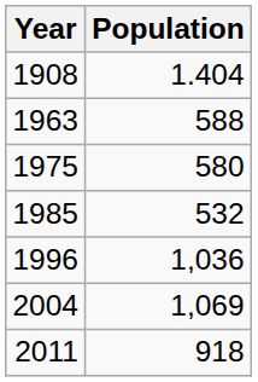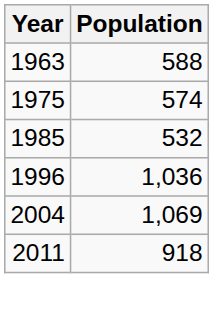 <table class="wikitable" style="line-height:1.1em;">
 <tr>
 <th>Year</th>
 <th>Population</th>
-</tr>
-<tr align="right">
-<td>1908</td>
-<td>1.404</td>
 </tr>
 <tr align="right">
 <td>1963</td>
 <td>588</td>
 </tr>
 <tr align="right">
 <td>1975</td>
-<td>580</td>
+<td>574</td>
 </tr>
 <tr align="right">
 <td>1985</td>
 <td>532</td>
 </tr>
 <tr align="right">
 <td>1996</td>
 <td>1,036</td>
 </tr>
 <tr align="right">
 <td>2004</td>
 <td>1,069</td>
 </tr>
 <tr align="right">
 <td>2011</td>
 <td>918</td>
 </tr>
 </table>
